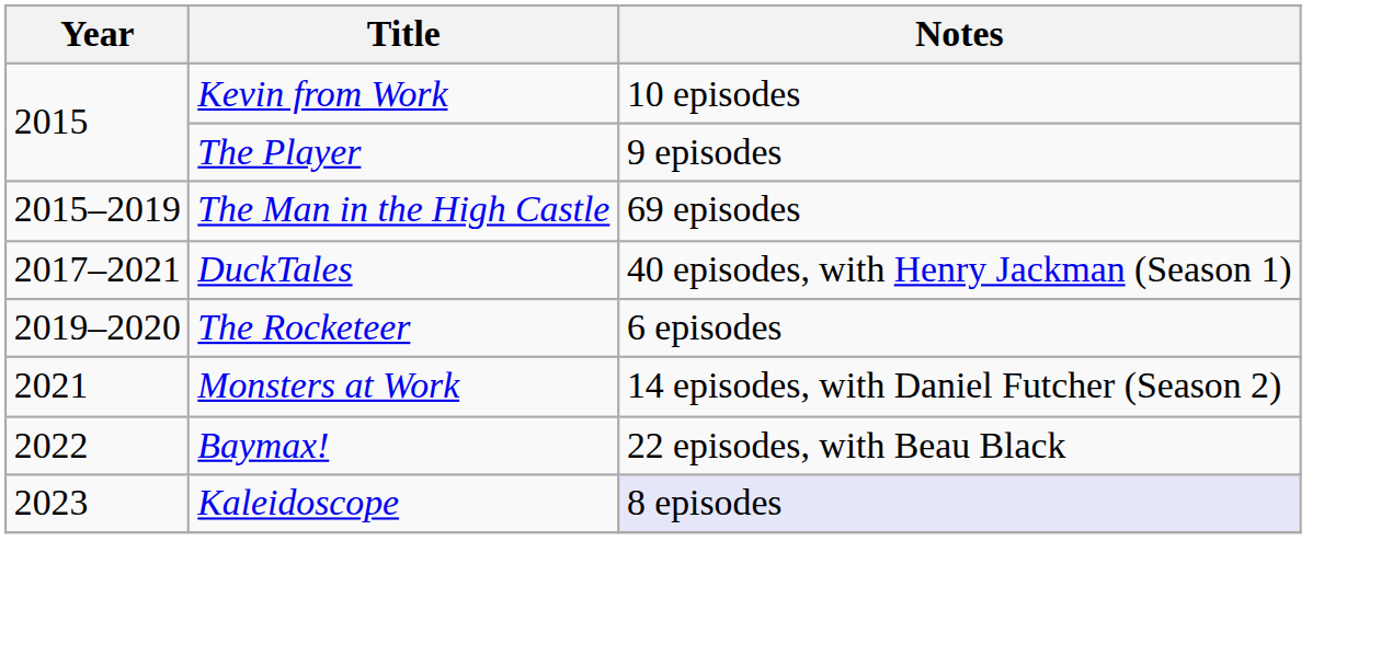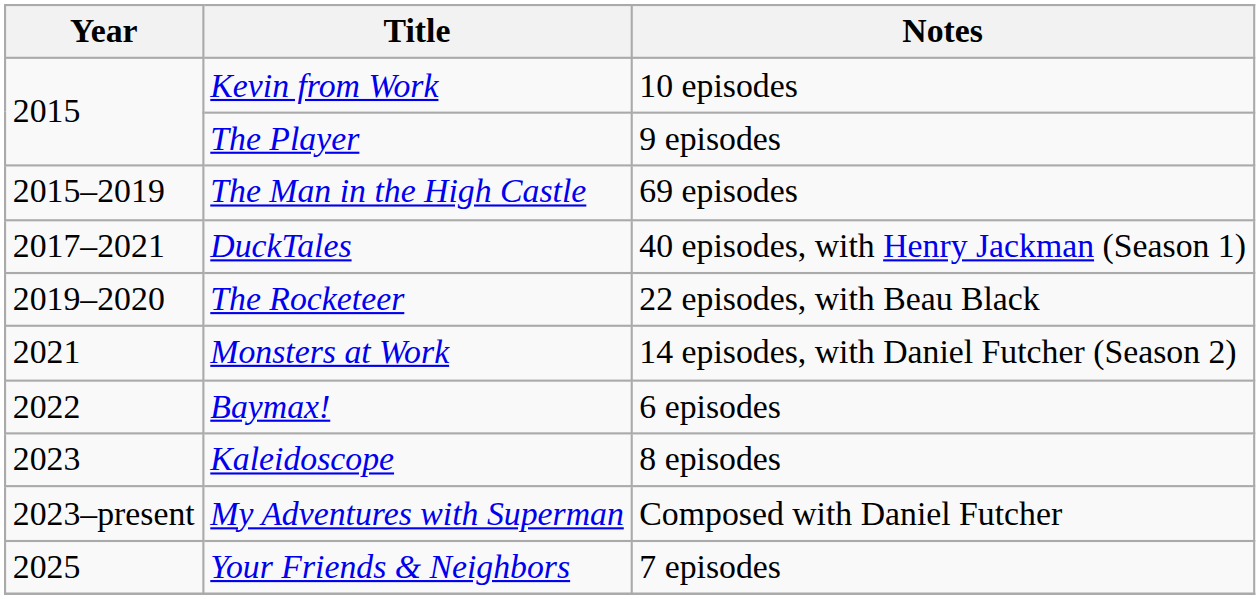 <table class="wikitable">
 <tr>
 <th>Year</th>
 <th>Title</th>
 <th>Notes</th>
 </tr>
 <tr>
 <td rowspan="2">2015</td>
 <td><em><a href='#'>Kevin from Work</a></em></td>
 <td>10 episodes</td>
 </tr>
 <tr>
 <td><em><a href='#'>The Player</a></em></td>
 <td>9 episodes</td>
 </tr>
 <tr>
 <td>2015–2019</td>
 <td><em><a href='#'>The Man in the High Castle</a></em></td>
 <td>69 episodes</td>
 </tr>
 <tr>
 <td>2017–2021</td>
 <td><em><a href='#'>DuckTales</a></em></td>
 <td>40 episodes, with <a href='#'>Henry Jackman</a> (Season 1)</td>
 </tr>
 <tr>
 <td>2019–2020</td>
 <td><em><a href='#'>The Rocketeer</a></em></td>
-<td>6 episodes</td>
+<td>22 episodes, with Beau Black</td>
 </tr>
 <tr>
 <td>2021</td>
 <td><em><a href='#'>Monsters at Work</a></em></td>
 <td>14 episodes, with Daniel Futcher (Season 2)</td>
 </tr>
 <tr>
 <td>2022</td>
 <td><em><a href='#'>Baymax!</a></em></td>
-<td>22 episodes, with Beau Black</td>
+<td>6 episodes</td>
 </tr>
 <tr>
 <td>2023</td>
 <td><em><a href='#'>Kaleidoscope</a></em></td>
-<td style="background: lavender;">8 episodes</td>
+<td>8 episodes</td>
+</tr>
+<tr>
+<td>2023–present</td>
+<td><em><a href='#'>My Adventures with Superman</a></em></td>
+<td>Composed with Daniel Futcher</td>
+</tr>
+<tr>
+<td>2025</td>
+<td><em><a href='#'>Your Friends & Neighbors</a></em></td>
+<td>7 episodes</td>
 </tr>
 <tr>
 </tr>
 </table>
